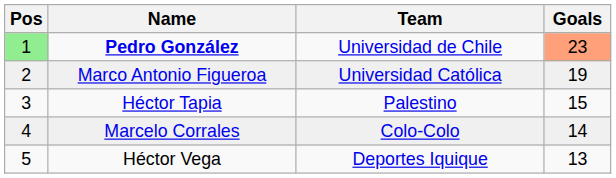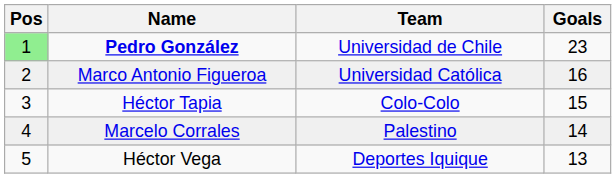 <table class="wikitable" style="font-size:95%; text-align:center;">
 <tr>
 <th width="30">Pos</th>
 <th width="205">Name</th>
 <th width="205">Team</th>
 <th width="50">Goals</th>
 </tr>
 <tr>
 <td style="background: lightgreen;">1</td>
 <td> <strong><a href='#'>Pedro González</a></strong></td>
 <td><a href='#'>Universidad de Chile</a></td>
-<td style="background: lightsalmon;">23</td>
+<td>23</td>
 </tr>
 <tr bgcolor="#F0F0F0">
 <td>2</td>
 <td> <a href='#'>Marco Antonio Figueroa</a></td>
 <td><a href='#'>Universidad Católica</a></td>
-<td>19</td>
+<td>16</td>
 </tr>
 <tr>
 <td>3</td>
 <td> <a href='#'>Héctor Tapia</a></td>
-<td><a href='#'>Palestino</a></td>
+<td><a href='#'>Colo-Colo</a></td>
 <td>15</td>
 </tr>
 <tr bgcolor="#F0F0F0">
 <td>4</td>
 <td> <a href='#'>Marcelo Corrales</a></td>
-<td><a href='#'>Colo-Colo</a></td>
+<td><a href='#'>Palestino</a></td>
 <td>14</td>
 </tr>
 <tr>
 <td>5</td>
 <td> Héctor Vega</td>
 <td><a href='#'>Deportes Iquique</a></td>
 <td>13</td>
 </tr>
 </table>
